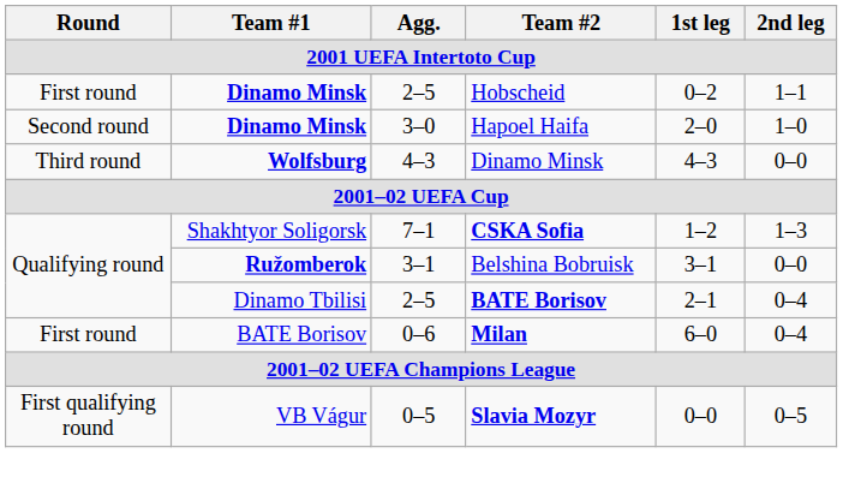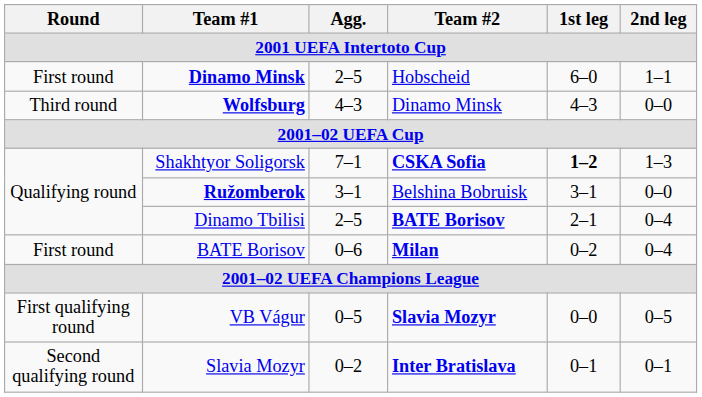 <table class="wikitable">
 <tr>
 <th width="140">Round</th>
 <th width="170">Team #1</th>
 <th width="80">Agg.</th>
 <th width="170">Team #2</th>
 <th width="80">1st leg</th>
 <th width="80">2nd leg</th>
 </tr>
 <tr style="background:#E0E0E0; font-size:95%">
 <td colspan="6" style="text-align:center"><strong><a href='#'>2001 UEFA Intertoto Cup</a></strong></td>
 </tr>
 <tr>
 <td style="text-align:center">First round</td>
 <td style="text-align:right"><strong><a href='#'>Dinamo Minsk</a></strong> </td>
 <td style="text-align:center">2–5</td>
 <td> <a href='#'>Hobscheid</a></td>
-<td style="text-align:center">0–2</td>
+<td style="text-align:center">6–0</td>
 <td style="text-align:center">1–1</td>
-</tr>
-<tr>
-<td style="text-align:center">Second round</td>
-<td style="text-align:right"><strong><a href='#'>Dinamo Minsk</a></strong> </td>
-<td style="text-align:center">3–0</td>
-<td> <a href='#'>Hapoel Haifa</a></td>
-<td style="text-align:center">2–0</td>
-<td style="text-align:center">1–0</td>
 </tr>
 <tr>
 <td style="text-align:center">Third round</td>
 <td style="text-align:right"><strong><a href='#'>Wolfsburg</a></strong> </td>
 <td style="text-align:center">4–3</td>
 <td> <a href='#'>Dinamo Minsk</a></td>
 <td style="text-align:center">4–3</td>
 <td style="text-align:center">0–0</td>
 </tr>
 <tr style="background:#E0E0E0; font-size:95%">
 <td colspan="6" style="text-align:center"><strong><a href='#'>2001–02 UEFA Cup</a></strong></td>
 </tr>
 <tr>
 <td style="text-align:center" rowspan="3">Qualifying round</td>
 <td style="text-align:right"><a href='#'>Shakhtyor Soligorsk</a> </td>
 <td style="text-align:center">7–1</td>
 <td> <strong><a href='#'>CSKA Sofia</a></strong></td>
-<td style="text-align:center">1–2</td>
+<td style="text-align:center"><strong>1–2</strong></td>
 <td style="text-align:center">1–3</td>
 </tr>
 <tr>
 <td style="text-align:right"><strong><a href='#'>Ružomberok</a></strong> </td>
 <td style="text-align:center">3–1</td>
 <td> <a href='#'>Belshina Bobruisk</a></td>
 <td style="text-align:center">3–1</td>
 <td style="text-align:center">0–0</td>
 </tr>
 <tr>
 <td style="text-align:right"><a href='#'>Dinamo Tbilisi</a> </td>
 <td style="text-align:center">2–5</td>
 <td> <strong><a href='#'>BATE Borisov</a></strong></td>
 <td style="text-align:center">2–1</td>
 <td style="text-align:center">0–4</td>
 </tr>
 <tr>
 <td style="text-align:center">First round</td>
 <td style="text-align:right"><a href='#'>BATE Borisov</a> </td>
 <td style="text-align:center">0–6</td>
 <td> <strong><a href='#'>Milan</a></strong></td>
-<td style="text-align:center">6–0</td>
+<td style="text-align:center">0–2</td>
 <td style="text-align:center">0–4</td>
 </tr>
 <tr style="background:#E0E0E0; font-size:95%">
 <td colspan="6" style="text-align:center"><strong><a href='#'>2001–02 UEFA Champions League</a></strong></td>
 </tr>
 <tr>
 <td style="text-align:center">First qualifying round</td>
 <td style="text-align:right"><a href='#'>VB Vágur</a> </td>
 <td style="text-align:center">0–5</td>
 <td> <strong><a href='#'>Slavia Mozyr</a></strong></td>
 <td style="text-align:center">0–0</td>
 <td style="text-align:center">0–5</td>
 </tr>
+<tr>
+<td style="text-align:center">Second qualifying round</td>
+<td style="text-align:right"><a href='#'>Slavia Mozyr</a> </td>
+<td style="text-align:center">0–2</td>
+<td> <strong><a href='#'>Inter Bratislava</a></strong></td>
+<td style="text-align:center">0–1</td>
+<td style="text-align:center">0–1</td>
+</tr>
 </table>
